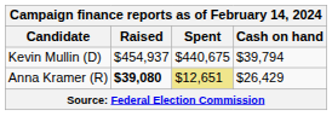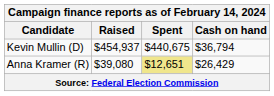 <table class="wikitable sortable">
 <tr>
 <th colspan=4>Campaign finance reports as of February 14, 2024</th>
 </tr>
 <tr style="text-align:center;">
 <th>Candidate</th>
 <th>Raised</th>
 <th>Spent</th>
 <th>Cash on hand</th>
 </tr>
 <tr>
 <td>Kevin Mullin (D)</td>
 <td>$454,937</td>
 <td>$440,675</td>
-<td>$39,794</td>
+<td>$36,794</td>
 </tr>
 <tr>
 <td>Anna Kramer (R)</td>
-<td><strong>$39,080</strong></td>
+<td>$39,080</td>
 <td style="background: khaki;">$12,651</td>
 <td>$26,429</td>
 </tr>
 <tr>
 <th colspan="4"><small>Source: <a href='#'>Federal Election Commission</a></small></th>
 </tr>
 </table>
